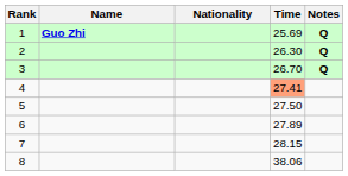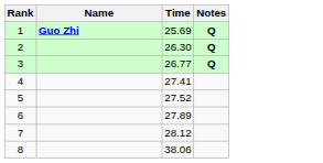 <table class="wikitable sortable" style="text-align:center">
 <tr>
 <th>Rank</th>
 <th style="width:180px">Name</th>
-<th style="width:125px">Nationality</th>
 <th>Time</th>
 <th>Notes</th>
 </tr>
 <tr style="background:#cfc;">
 <td>1</td>
 <td style="text-align:left;"><strong><a href='#'>Guo Zhi</a></strong></td>
-<td style="text-align:left;"></td>
 <td>25.69</td>
 <td><strong>Q</strong></td>
 </tr>
 <tr style="background:#cfc;">
 <td>2</td>
-<td style="text-align:left;"></td>
 <td style="text-align:left;"></td>
 <td>26.30</td>
 <td><strong>Q</strong></td>
 </tr>
 <tr style="background:#cfc;">
 <td>3</td>
 <td style="text-align:left;"></td>
-<td style="text-align:left;"></td>
-<td>26.70</td>
+<td>26.77</td>
 <td><strong>Q</strong></td>
 </tr>
 <tr>
 <td>4</td>
 <td style="text-align:left;"></td>
-<td style="text-align:left;"></td>
-<td style="background: lightsalmon;">27.41</td>
+<td>27.41</td>
 <td></td>
 </tr>
 <tr>
 <td>5</td>
 <td style="text-align:left;"></td>
-<td style="text-align:left;"></td>
-<td>27.50</td>
+<td>27.52</td>
 <td></td>
 </tr>
 <tr>
 <td>6</td>
-<td style="text-align:left;"></td>
 <td style="text-align:left;"></td>
 <td>27.89</td>
 <td></td>
 </tr>
 <tr>
 <td>7</td>
 <td style="text-align:left;"></td>
-<td style="text-align:left;"></td>
-<td>28.15</td>
+<td>28.12</td>
 <td></td>
 </tr>
 <tr>
 <td>8</td>
 <td style="text-align:left;"></td>
-<td style="text-align:left;"></td>
 <td>38.06</td>
 <td></td>
 </tr>
 </table>
